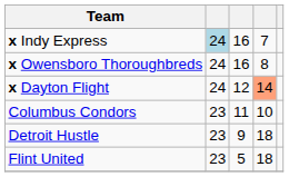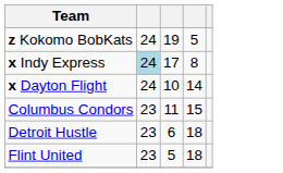 <table class="wikitable" style="text-align:center">
 <tr>
 <th>Team</th>
 <th></th>
 <th></th>
 <th></th>
 <th></th>
 </tr>
 <tr>
-<td align=left><strong>x</strong> Indy Express</td>
-<td style="background: lightblue;">24</td>
-<td>16</td>
-<td>7</td>
+<td align=left><strong>z</strong> Kokomo BobKats</td>
+<td>24</td>
+<td>19</td>
+<td>5</td>
 <td></td>
 </tr>
 <tr>
-<td align=left><strong>x</strong> <a href='#'>Owensboro Thoroughbreds</a></td>
-<td>24</td>
-<td>16</td>
+<td align=left><strong>x</strong> Indy Express</td>
+<td style="background: lightblue;">24</td>
+<td>17</td>
 <td>8</td>
 <td></td>
 </tr>
 <tr>
 <td align=left><strong>x</strong> <a href='#'>Dayton Flight</a></td>
 <td>24</td>
-<td>12</td>
-<td style="background: lightsalmon;">14</td>
+<td>10</td>
+<td>14</td>
 <td></td>
 </tr>
 <tr>
 <td align=left><a href='#'>Columbus Condors</a></td>
 <td>23</td>
 <td>11</td>
-<td>10</td>
+<td>15</td>
 <td></td>
 </tr>
 <tr>
 <td align=left><a href='#'>Detroit Hustle</a></td>
 <td>23</td>
-<td>9</td>
+<td>6</td>
 <td>18</td>
 <td></td>
 </tr>
 <tr>
 <td align=left><a href='#'>Flint United</a></td>
 <td>23</td>
 <td>5</td>
 <td>18</td>
 <td></td>
 </tr>
 <tr>
 </tr>
 </table>
